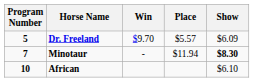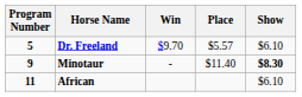 <table class="wikitable sortable" style="font-size:90%">
 <tr>
 <th width="58px">Program <br> Number</th>
 <th width="110px">Horse Name <br></th>
 <th width="58px">Win <br></th>
 <th width="58px">Place <br></th>
 <th width="58px">Show <br></th>
 </tr>
 <tr>
 <td align=center><strong>5</strong></td>
 <td><strong><a href='#'>Dr. Freeland</a></strong></td>
 <td align=center><a href='#'>$</a>9.70</td>
 <td align=center>$5.57</td>
-<td align=center>$6.09</td>
+<td align=center>$6.10</td>
 </tr>
 <tr>
-<td align=center><strong>7</strong></td>
+<td align=center><strong>9</strong></td>
 <td><strong>Minotaur</strong></td>
 <td align=center>-</td>
-<td align=center>$11.94</td>
+<td align=center>$11.40</td>
 <td align=center><strong>$8.30</strong></td>
 </tr>
 <tr>
-<td align=center><strong>10</strong></td>
+<td align=center><strong>11</strong></td>
 <td><strong>African</strong></td>
 <td align=center></td>
 <td align=center></td>
 <td align=center>$6.10</td>
 </tr>
 </table>
